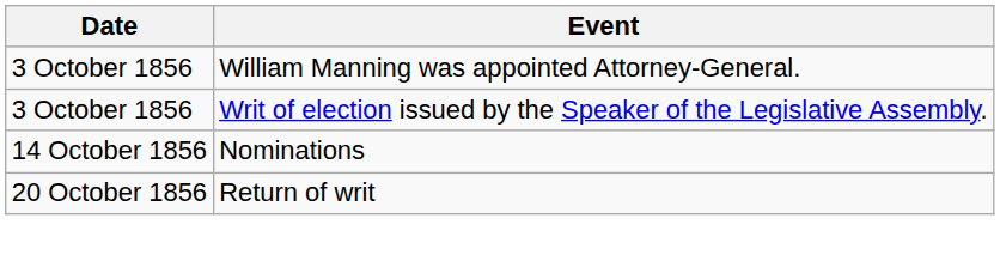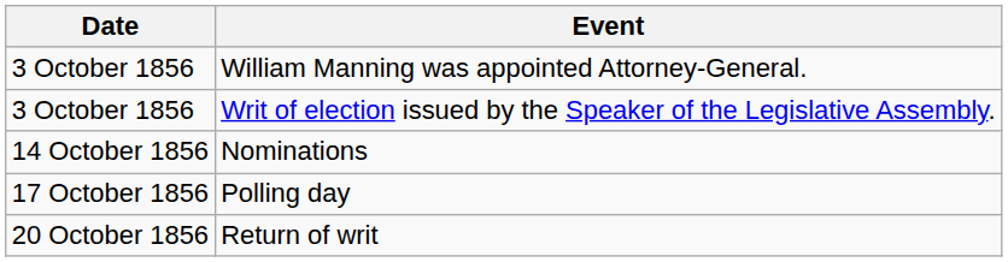 <table class="wikitable">
 <tr>
 <th>Date</th>
 <th>Event</th>
 </tr>
 <tr>
 <td>3 October 1856</td>
 <td>William Manning was appointed Attorney-General.</td>
 </tr>
 <tr>
 <td>3 October 1856</td>
 <td><a href='#'>Writ of election</a> issued by the <a href='#'>Speaker of the Legislative Assembly</a>.</td>
 </tr>
 <tr>
 <td>14 October 1856</td>
 <td>Nominations</td>
 </tr>
 <tr>
+<td>17 October 1856</td>
+<td>Polling day</td>
+</tr>
+<tr>
 <td>20 October 1856</td>
 <td>Return of writ</td>
 </tr>
 </table>
